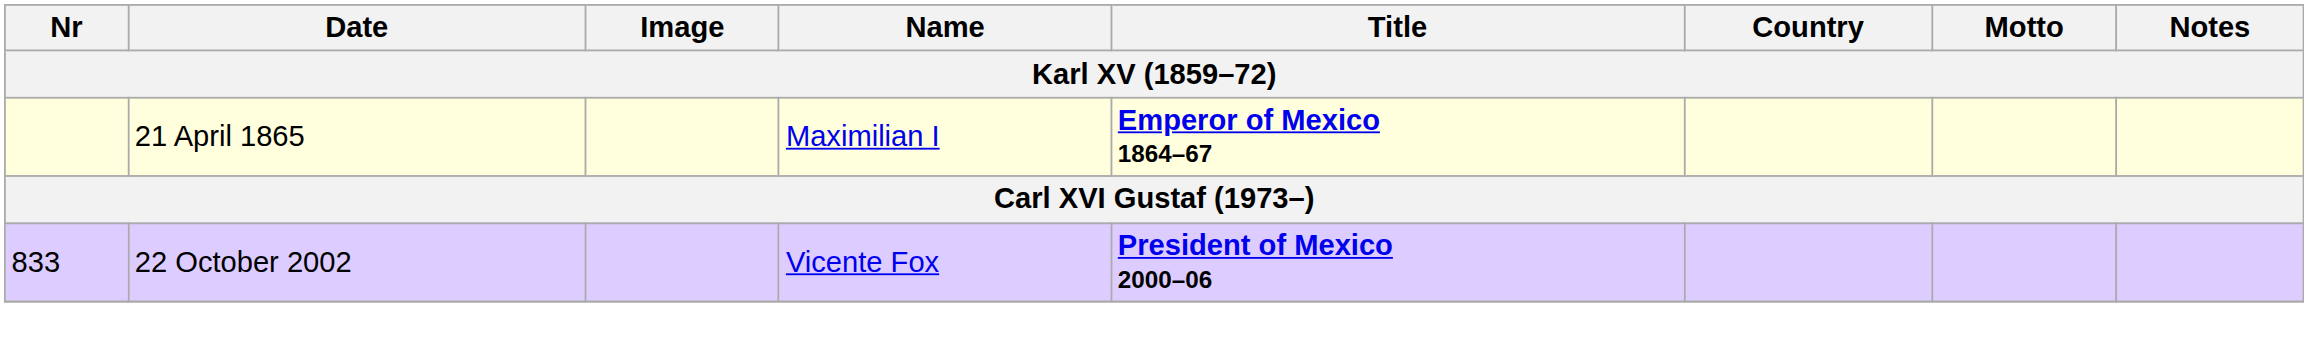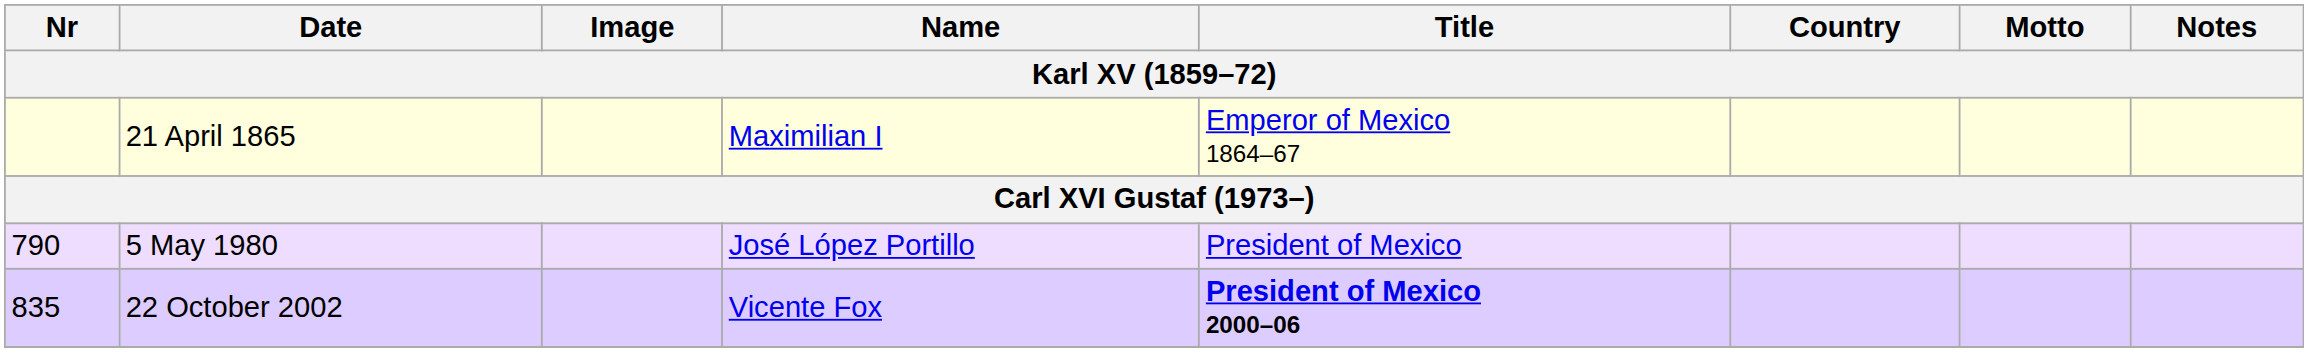 <table class="wikitable" width=100%>
 <tr>
 <th>Nr</th>
 <th>Date</th>
 <th>Image</th>
 <th>Name</th>
 <th>Title</th>
 <th>Country</th>
 <th>Motto</th>
 <th>Notes</th>
 </tr>
 <tr>
 <th colspan=8>Karl XV (1859–72)</th>
 </tr>
 <tr bgcolor="#FFFFDD">
 <td></td>
 <td>21 April 1865</td>
 <td></td>
 <td><a href='#'>Maximilian I</a></td>
-<td><strong><a href='#'>Emperor of Mexico</a><br><small>1864–67</small></strong></td>
+<td><a href='#'>Emperor of Mexico</a><br><small>1864–67</small></td>
 <td></td>
 <td></td>
 <td></td>
 </tr>
 <tr>
 <th colspan=8>Carl XVI Gustaf (1973–)</th>
 </tr>
+<tr bgcolor="#EEDDFF">
+<td>790</td>
+<td>5 May 1980</td>
+<td></td>
+<td><a href='#'>José López Portillo</a></td>
+<td><a href='#'>President of Mexico</a></td>
+<td></td>
+<td></td>
+<td></td>
+</tr>
 <tr bgcolor="#DDCCFF">
-<td>833</td>
+<td>835</td>
 <td>22 October 2002</td>
 <td></td>
 <td><a href='#'>Vicente Fox</a></td>
 <td><strong><a href='#'>President of Mexico</a><br><small>2000–06</small></strong></td>
 <td></td>
 <td></td>
 <td></td>
 </tr>
 <tr>
 </tr>
 </table>
